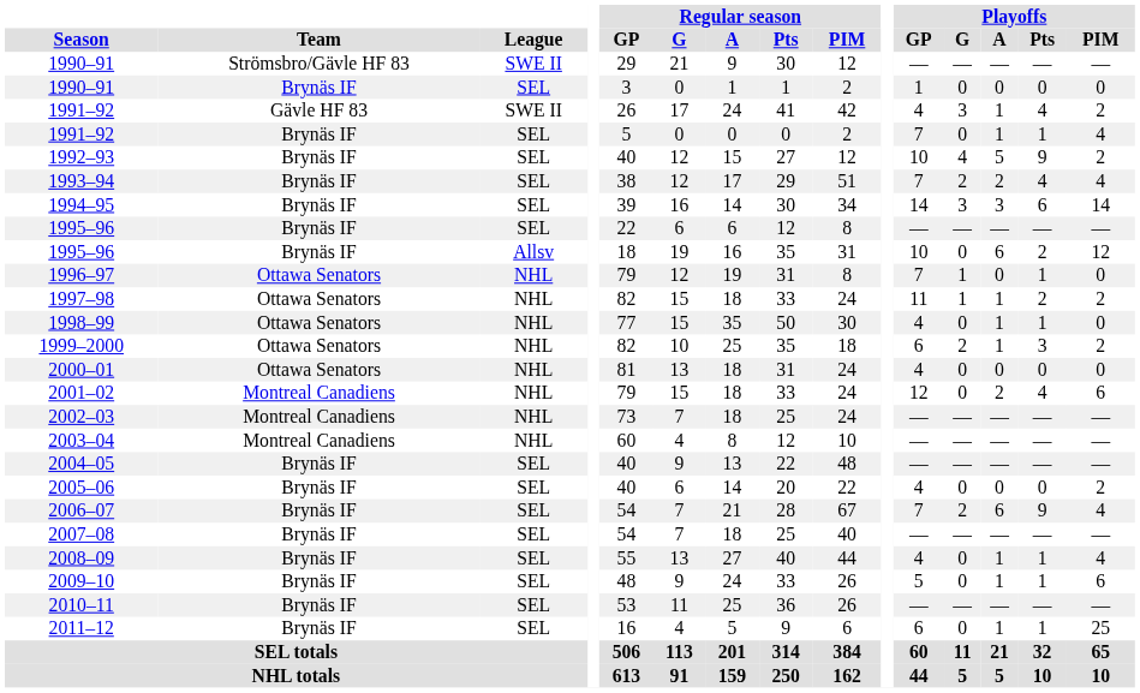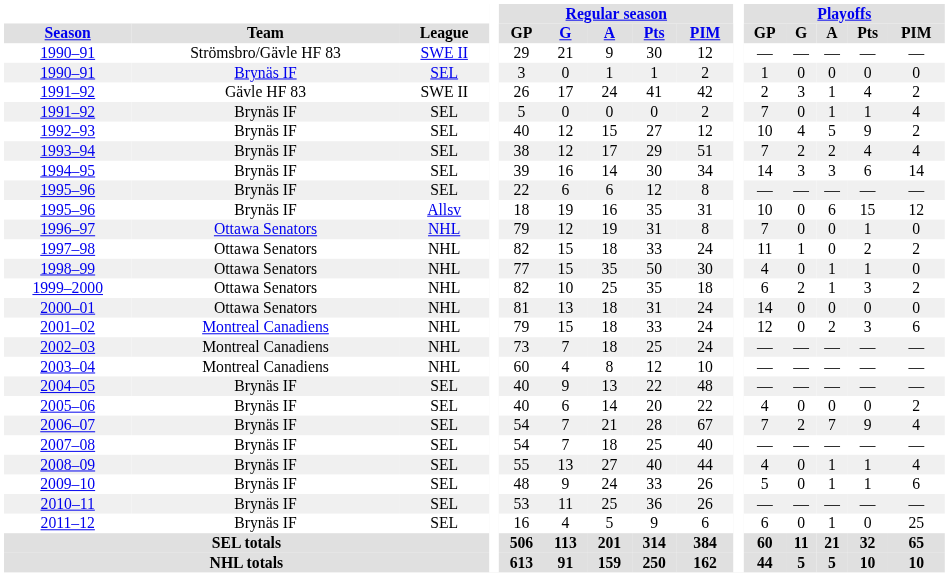 <table border="0" cellpadding="1" cellspacing="0" style="text-align:center; width:60em">
 <tr bgcolor="#e0e0e0">
 <th colspan="3" bgcolor="#ffffff"> </th>
 <th rowspan="99" bgcolor="#ffffff"> </th>
 <th colspan="5"><a href='#'>Regular season</a></th>
 <th rowspan="99" bgcolor="#ffffff"> </th>
 <th colspan="5"><a href='#'>Playoffs</a></th>
 </tr>
 <tr bgcolor="#e0e0e0">
 <th><a href='#'>Season</a></th>
 <th>Team</th>
 <th>League</th>
 <th>GP</th>
 <th><a href='#'>G</a></th>
 <th><a href='#'>A</a></th>
 <th><a href='#'>Pts</a></th>
 <th><a href='#'>PIM</a></th>
 <th>GP</th>
 <th>G</th>
 <th>A</th>
 <th>Pts</th>
 <th>PIM</th>
 </tr>
 <tr>
 <td><a href='#'>1990–91</a></td>
 <td>Strömsbro/Gävle HF 83</td>
 <td><a href='#'>SWE II</a></td>
 <td>29</td>
 <td>21</td>
 <td>9</td>
 <td>30</td>
 <td>12</td>
 <td>—</td>
 <td>—</td>
 <td>—</td>
 <td>—</td>
 <td>—</td>
 </tr>
 <tr bgcolor="#f0f0f0">
 <td><a href='#'>1990–91</a></td>
 <td><a href='#'>Brynäs IF</a></td>
 <td><a href='#'>SEL</a></td>
 <td>3</td>
 <td>0</td>
 <td>1</td>
 <td>1</td>
 <td>2</td>
 <td>1</td>
 <td>0</td>
 <td>0</td>
 <td>0</td>
 <td>0</td>
 </tr>
 <tr>
 <td><a href='#'>1991–92</a></td>
 <td>Gävle HF 83</td>
 <td>SWE II</td>
 <td>26</td>
 <td>17</td>
 <td>24</td>
 <td>41</td>
 <td>42</td>
-<td>4</td>
+<td>2</td>
 <td>3</td>
 <td>1</td>
 <td>4</td>
 <td>2</td>
 </tr>
 <tr bgcolor="#f0f0f0">
 <td><a href='#'>1991–92</a></td>
 <td>Brynäs IF</td>
 <td>SEL</td>
 <td>5</td>
 <td>0</td>
 <td>0</td>
 <td>0</td>
 <td>2</td>
 <td>7</td>
 <td>0</td>
 <td>1</td>
 <td>1</td>
 <td>4</td>
 </tr>
 <tr>
 <td><a href='#'>1992–93</a></td>
 <td>Brynäs IF</td>
 <td>SEL</td>
 <td>40</td>
 <td>12</td>
 <td>15</td>
 <td>27</td>
 <td>12</td>
 <td>10</td>
 <td>4</td>
 <td>5</td>
 <td>9</td>
 <td>2</td>
 </tr>
 <tr bgcolor="#f0f0f0">
 <td><a href='#'>1993–94</a></td>
 <td>Brynäs IF</td>
 <td>SEL</td>
 <td>38</td>
 <td>12</td>
 <td>17</td>
 <td>29</td>
 <td>51</td>
 <td>7</td>
 <td>2</td>
 <td>2</td>
 <td>4</td>
 <td>4</td>
 </tr>
 <tr>
 <td><a href='#'>1994–95</a></td>
 <td>Brynäs IF</td>
 <td>SEL</td>
 <td>39</td>
 <td>16</td>
 <td>14</td>
 <td>30</td>
 <td>34</td>
 <td>14</td>
 <td>3</td>
 <td>3</td>
 <td>6</td>
 <td>14</td>
 </tr>
 <tr bgcolor="#f0f0f0">
 <td><a href='#'>1995–96</a></td>
 <td>Brynäs IF</td>
 <td>SEL</td>
 <td>22</td>
 <td>6</td>
 <td>6</td>
 <td>12</td>
 <td>8</td>
 <td>—</td>
 <td>—</td>
 <td>—</td>
 <td>—</td>
 <td>—</td>
 </tr>
 <tr>
 <td><a href='#'>1995–96</a></td>
 <td>Brynäs IF</td>
 <td><a href='#'>Allsv</a></td>
 <td>18</td>
 <td>19</td>
 <td>16</td>
 <td>35</td>
 <td>31</td>
 <td>10</td>
 <td>0</td>
 <td>6</td>
-<td>2</td>
+<td>15</td>
 <td>12</td>
 </tr>
 <tr bgcolor="#f0f0f0">
 <td><a href='#'>1996–97</a></td>
 <td><a href='#'>Ottawa Senators</a></td>
 <td><a href='#'>NHL</a></td>
 <td>79</td>
 <td>12</td>
 <td>19</td>
 <td>31</td>
 <td>8</td>
 <td>7</td>
-<td>1</td>
+<td>0</td>
 <td>0</td>
 <td>1</td>
 <td>0</td>
 </tr>
 <tr>
 <td><a href='#'>1997–98</a></td>
 <td>Ottawa Senators</td>
 <td>NHL</td>
 <td>82</td>
 <td>15</td>
 <td>18</td>
 <td>33</td>
 <td>24</td>
 <td>11</td>
 <td>1</td>
-<td>1</td>
+<td>0</td>
 <td>2</td>
 <td>2</td>
 </tr>
 <tr bgcolor="#f0f0f0">
 <td><a href='#'>1998–99</a></td>
 <td>Ottawa Senators</td>
 <td>NHL</td>
 <td>77</td>
 <td>15</td>
 <td>35</td>
 <td>50</td>
 <td>30</td>
 <td>4</td>
 <td>0</td>
 <td>1</td>
 <td>1</td>
 <td>0</td>
 </tr>
 <tr>
 <td><a href='#'>1999–2000</a></td>
 <td>Ottawa Senators</td>
 <td>NHL</td>
 <td>82</td>
 <td>10</td>
 <td>25</td>
 <td>35</td>
 <td>18</td>
 <td>6</td>
 <td>2</td>
 <td>1</td>
 <td>3</td>
 <td>2</td>
 </tr>
 <tr bgcolor="#f0f0f0">
 <td><a href='#'>2000–01</a></td>
 <td>Ottawa Senators</td>
 <td>NHL</td>
 <td>81</td>
 <td>13</td>
 <td>18</td>
 <td>31</td>
 <td>24</td>
-<td>4</td>
+<td>14</td>
 <td>0</td>
 <td>0</td>
 <td>0</td>
 <td>0</td>
 </tr>
 <tr>
 <td><a href='#'>2001–02</a></td>
 <td><a href='#'>Montreal Canadiens</a></td>
 <td>NHL</td>
 <td>79</td>
 <td>15</td>
 <td>18</td>
 <td>33</td>
 <td>24</td>
 <td>12</td>
 <td>0</td>
 <td>2</td>
-<td>4</td>
+<td>3</td>
 <td>6</td>
 </tr>
 <tr bgcolor="#f0f0f0">
 <td><a href='#'>2002–03</a></td>
 <td>Montreal Canadiens</td>
 <td>NHL</td>
 <td>73</td>
 <td>7</td>
 <td>18</td>
 <td>25</td>
 <td>24</td>
 <td>—</td>
 <td>—</td>
 <td>—</td>
 <td>—</td>
 <td>—</td>
 </tr>
 <tr>
 <td><a href='#'>2003–04</a></td>
 <td>Montreal Canadiens</td>
 <td>NHL</td>
 <td>60</td>
 <td>4</td>
 <td>8</td>
 <td>12</td>
 <td>10</td>
 <td>—</td>
 <td>—</td>
 <td>—</td>
 <td>—</td>
 <td>—</td>
 </tr>
 <tr bgcolor="#f0f0f0">
 <td><a href='#'>2004–05</a></td>
 <td>Brynäs IF</td>
 <td>SEL</td>
 <td>40</td>
 <td>9</td>
 <td>13</td>
 <td>22</td>
 <td>48</td>
 <td>—</td>
 <td>—</td>
 <td>—</td>
 <td>—</td>
 <td>—</td>
 </tr>
 <tr>
 <td><a href='#'>2005–06</a></td>
 <td>Brynäs IF</td>
 <td>SEL</td>
 <td>40</td>
 <td>6</td>
 <td>14</td>
 <td>20</td>
 <td>22</td>
 <td>4</td>
 <td>0</td>
 <td>0</td>
 <td>0</td>
 <td>2</td>
 </tr>
 <tr bgcolor="#f0f0f0">
 <td><a href='#'>2006–07</a></td>
 <td>Brynäs IF</td>
 <td>SEL</td>
 <td>54</td>
 <td>7</td>
 <td>21</td>
 <td>28</td>
 <td>67</td>
 <td>7</td>
 <td>2</td>
-<td>6</td>
+<td>7</td>
 <td>9</td>
 <td>4</td>
 </tr>
 <tr>
 <td><a href='#'>2007–08</a></td>
 <td>Brynäs IF</td>
 <td>SEL</td>
 <td>54</td>
 <td>7</td>
 <td>18</td>
 <td>25</td>
 <td>40</td>
 <td>—</td>
 <td>—</td>
 <td>—</td>
 <td>—</td>
 <td>—</td>
 </tr>
 <tr bgcolor="#f0f0f0">
 <td><a href='#'>2008–09</a></td>
 <td>Brynäs IF</td>
 <td>SEL</td>
 <td>55</td>
 <td>13</td>
 <td>27</td>
 <td>40</td>
 <td>44</td>
 <td>4</td>
 <td>0</td>
 <td>1</td>
 <td>1</td>
 <td>4</td>
 </tr>
 <tr>
 <td><a href='#'>2009–10</a></td>
 <td>Brynäs IF</td>
 <td>SEL</td>
 <td>48</td>
 <td>9</td>
 <td>24</td>
 <td>33</td>
 <td>26</td>
 <td>5</td>
 <td>0</td>
 <td>1</td>
 <td>1</td>
 <td>6</td>
 </tr>
 <tr bgcolor="#f0f0f0">
 <td><a href='#'>2010–11</a></td>
 <td>Brynäs IF</td>
 <td>SEL</td>
 <td>53</td>
 <td>11</td>
 <td>25</td>
 <td>36</td>
 <td>26</td>
 <td>—</td>
 <td>—</td>
 <td>—</td>
 <td>—</td>
 <td>—</td>
 </tr>
 <tr>
 <td><a href='#'>2011–12</a></td>
 <td>Brynäs IF</td>
 <td>SEL</td>
 <td>16</td>
 <td>4</td>
 <td>5</td>
 <td>9</td>
 <td>6</td>
 <td>6</td>
 <td>0</td>
 <td>1</td>
-<td>1</td>
+<td>0</td>
 <td>25</td>
 </tr>
 <tr bgcolor="#e0e0e0">
 <th colspan="3">SEL totals</th>
 <th>506</th>
 <th>113</th>
 <th>201</th>
 <th>314</th>
 <th>384</th>
 <th>60</th>
 <th>11</th>
 <th>21</th>
 <th>32</th>
 <th>65</th>
 </tr>
 <tr bgcolor="#e0e0e0">
 <th colspan="3">NHL totals</th>
 <th>613</th>
 <th>91</th>
 <th>159</th>
 <th>250</th>
 <th>162</th>
 <th>44</th>
 <th>5</th>
 <th>5</th>
 <th>10</th>
 <th>10</th>
 </tr>
 </table>
